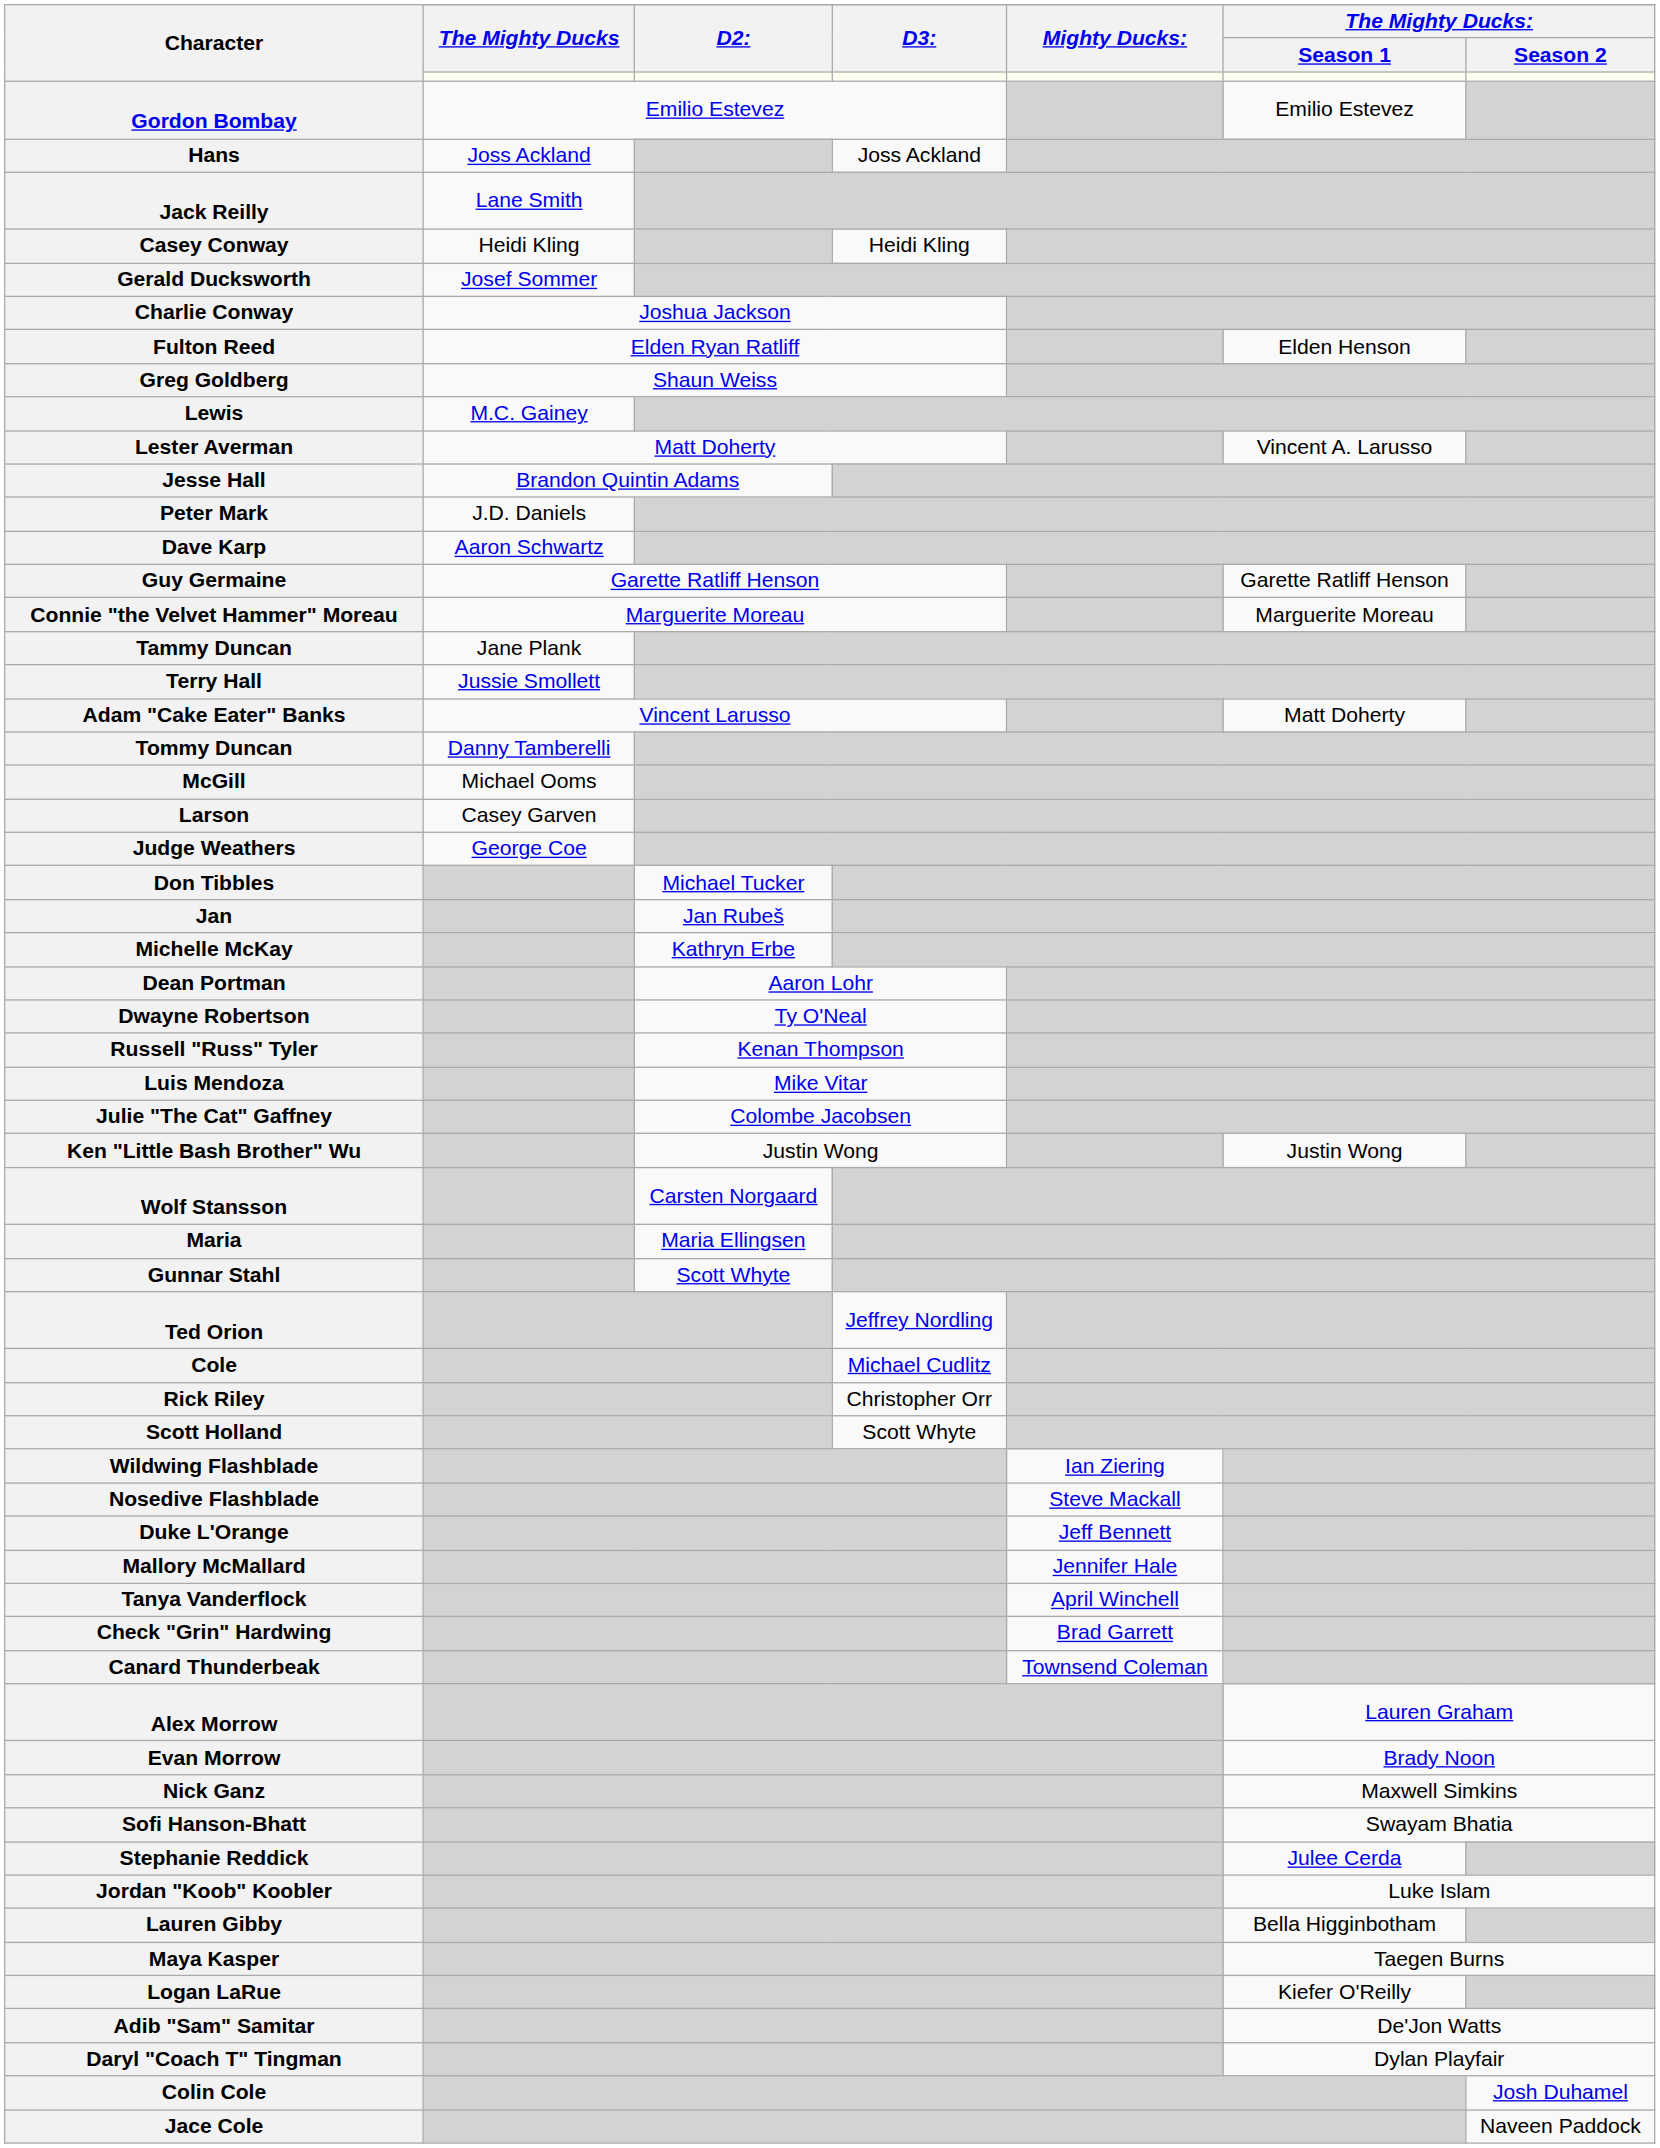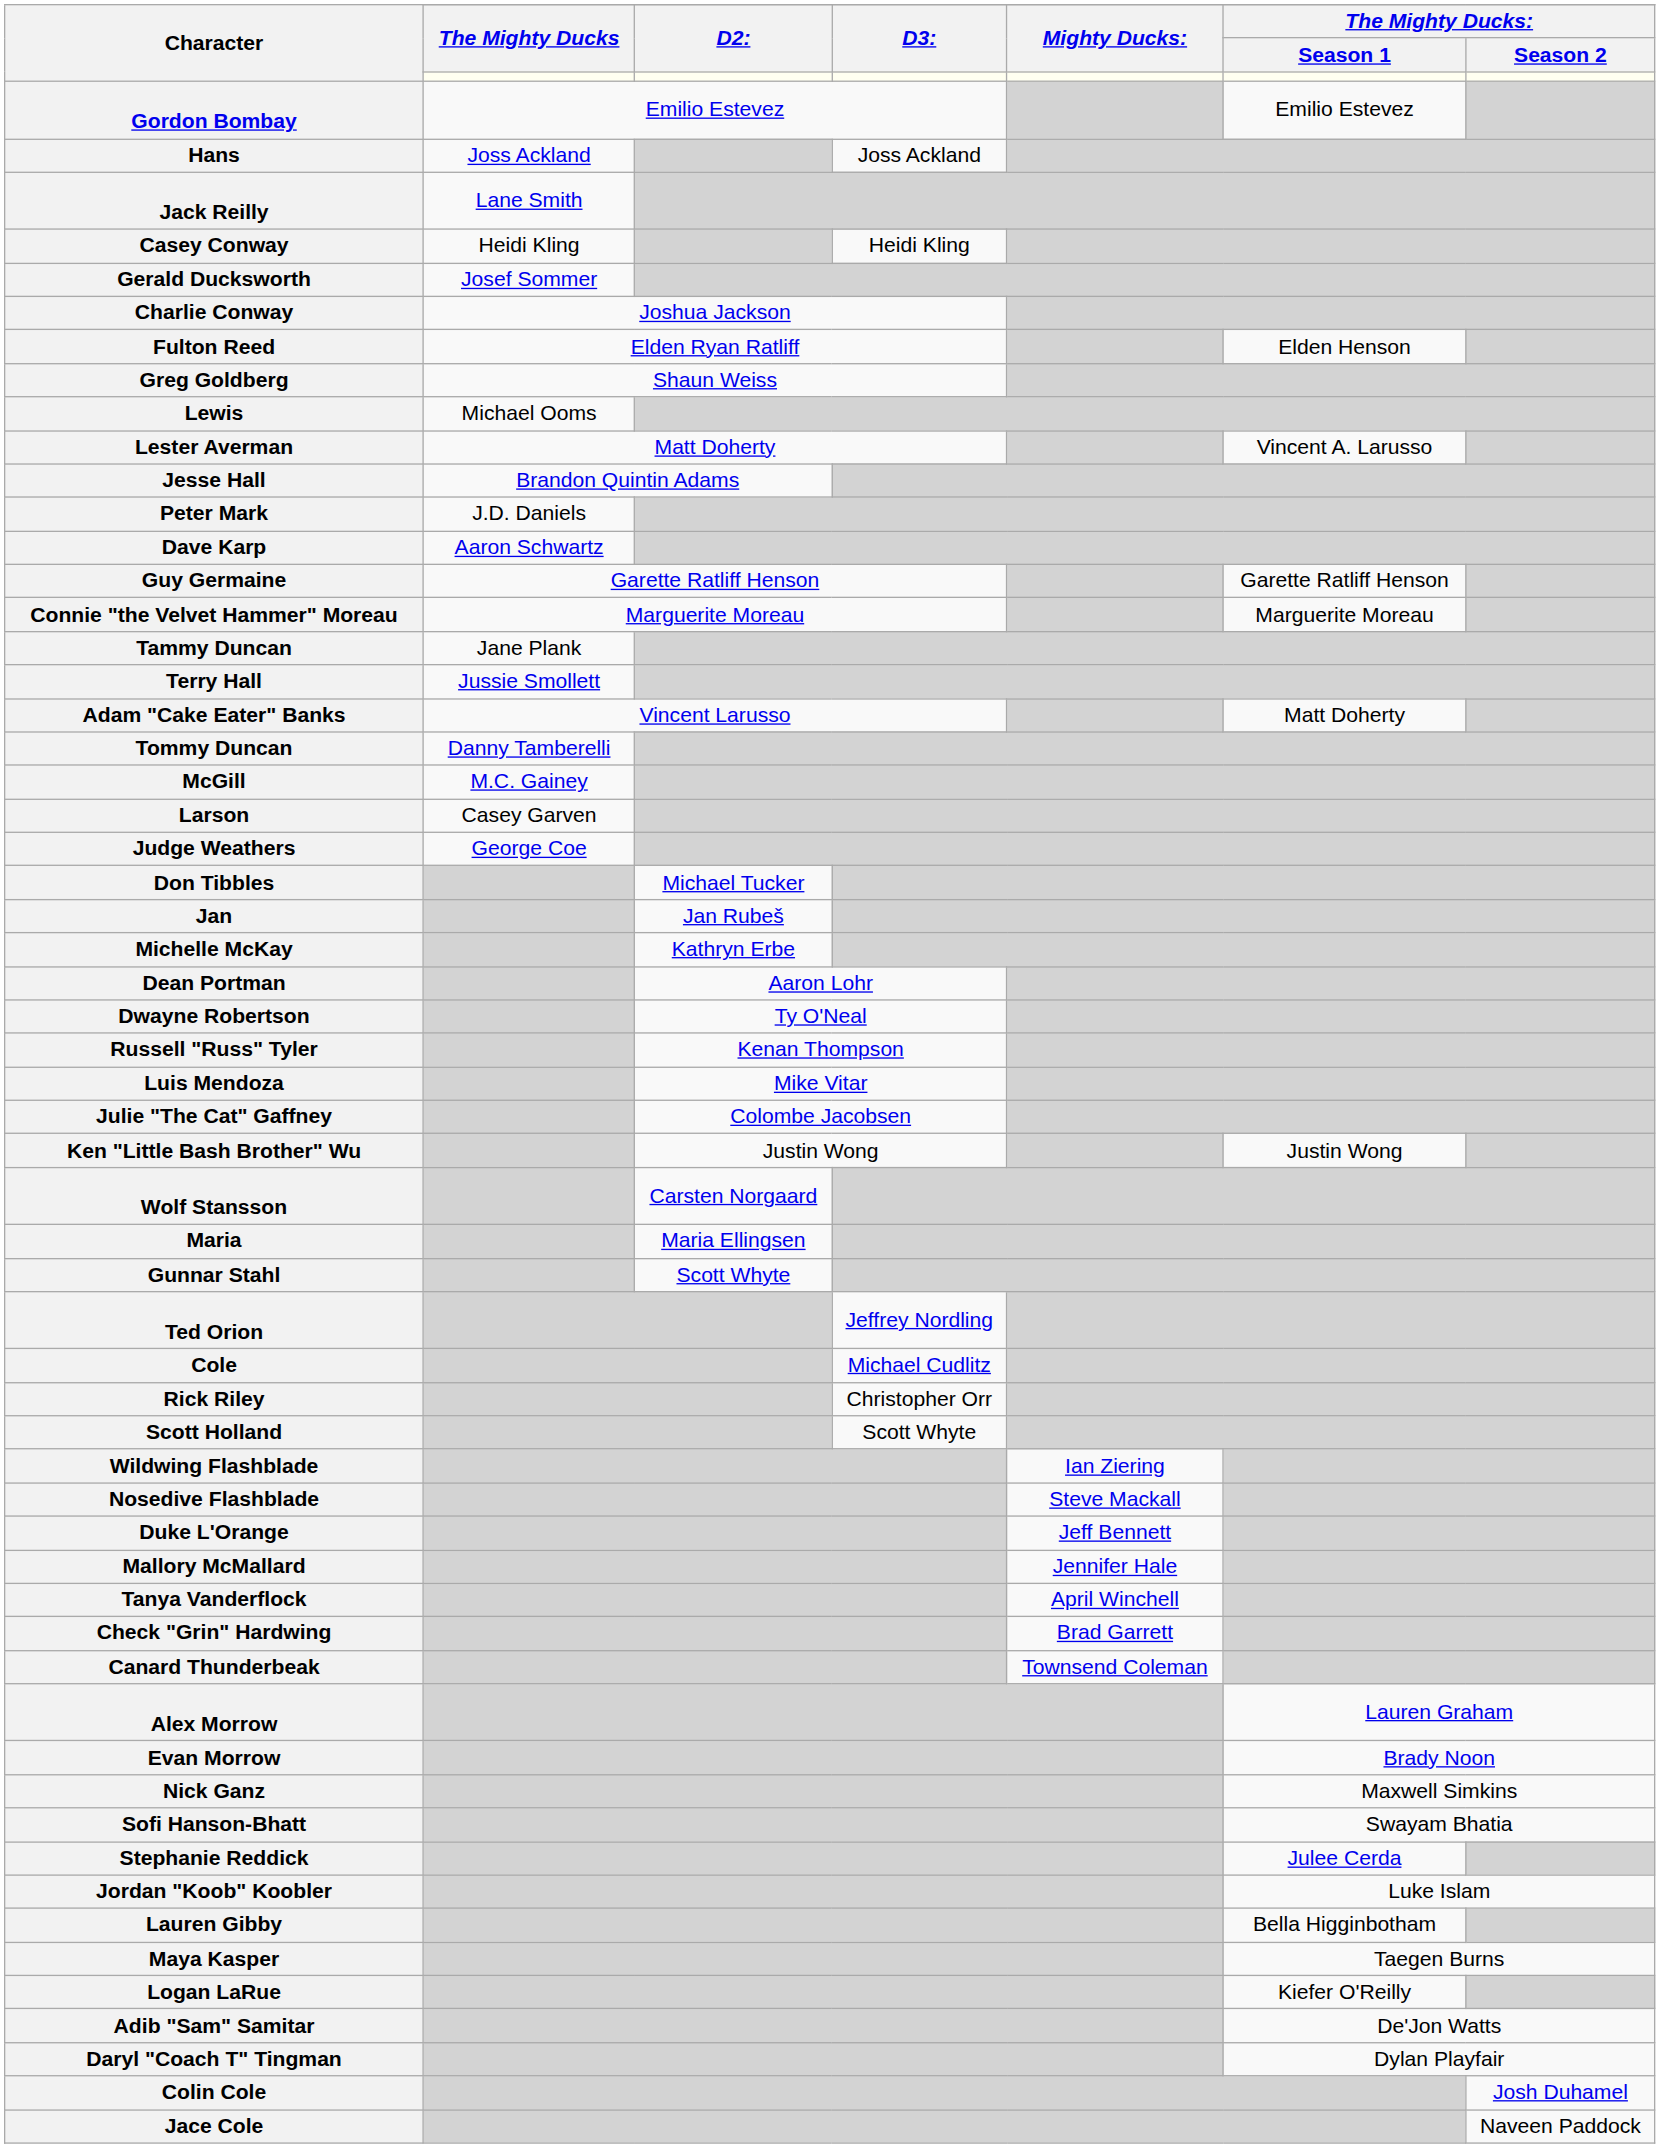 <table class="wikitable" style="text-align:center; width:99%;">
 <tr>
 <th rowspan="4">Character</th>
 </tr>
 <tr>
 <th rowspan="2" style="text-align:center;"><em><a href='#'>The Mighty Ducks</a></em></th>
 <th rowspan="2" style="text-align:center;"><em><a href='#'>D2:<br></a></em></th>
 <th rowspan="2" style="text-align:center;"><em><a href='#'>D3:<br></a></em></th>
 <th rowspan="2" style="text-align:center;"><em><a href='#'>Mighty Ducks:<br></a></em></th>
 <th colspan="2" style="text-align:center;"><em><a href='#'>The Mighty Ducks:<br></a></em></th>
 </tr>
 <tr>
 <th style="text-align:center;"><a href='#'>Season 1</a></th>
 <th style="text-align:center;"><a href='#'>Season 2</a></th>
 </tr>
 <tr>
 <td style="background:ivory;"></td>
 <td style="background:ivory;"></td>
 <td style="background:ivory;"></td>
 <td style="background:ivory;"></td>
 <td style="background:ivory;"></td>
 <td style="background:ivory;"></td>
 </tr>
 <tr>
 <th scope="row"><br><a href='#'>Gordon Bombay</a></th>
 <td colspan="3"><a href='#'>Emilio Estevez</a></td>
 <td style="background:lightgrey;"> </td>
 <td>Emilio Estevez</td>
 <td style="background:lightgrey;"> </td>
 </tr>
 <tr>
 <th scope="row">Hans</th>
 <td><a href='#'>Joss Ackland</a></td>
 <td style="background:lightgrey;"> </td>
 <td>Joss Ackland</td>
 <td colspan="3" style="background:lightgrey;"> </td>
 </tr>
 <tr>
 <th scope="row"><br>Jack Reilly</th>
 <td><a href='#'>Lane Smith</a></td>
 <td colspan="5" style="background:lightgrey;"> </td>
 </tr>
 <tr>
 <th scope="row">Casey Conway</th>
 <td>Heidi Kling</td>
 <td style="background:lightgrey;"> </td>
 <td>Heidi Kling</td>
 <td colspan="3" style="background:lightgrey;"> </td>
 </tr>
 <tr>
 <th scope="row">Gerald Ducksworth</th>
 <td><a href='#'>Josef Sommer</a></td>
 <td colspan="5" style="background:lightgrey;"> </td>
 </tr>
 <tr>
 <th scope="row">Charlie Conway</th>
 <td colspan="3"><a href='#'>Joshua Jackson</a></td>
 <td colspan="3" style="background:lightgrey;"> </td>
 </tr>
 <tr>
 <th scope="row">Fulton Reed</th>
 <td colspan="3"><a href='#'>Elden Ryan Ratliff</a></td>
 <td style="background:lightgrey;"> </td>
 <td>Elden Henson</td>
 <td style="background:lightgrey;"> </td>
 </tr>
 <tr>
 <th scope="row">Greg Goldberg</th>
 <td colspan="3"><a href='#'>Shaun Weiss</a></td>
 <td colspan="3" style="background:lightgrey;"> </td>
 </tr>
 <tr>
 <th scope="row">Lewis</th>
-<td><a href='#'>M.C. Gainey</a></td>
+<td>Michael Ooms</td>
 <td colspan="5" style="background:lightgrey;"> </td>
 </tr>
 <tr>
 <th scope="row">Lester Averman</th>
 <td colspan="3"><a href='#'>Matt Doherty</a></td>
 <td style="background:lightgrey;"> </td>
 <td>Vincent A. Larusso</td>
 <td style="background:lightgrey;"> </td>
 </tr>
 <tr>
 <th scope="row">Jesse Hall</th>
 <td colspan="2"><a href='#'>Brandon Quintin Adams</a></td>
 <td colspan="4" style="background:lightgrey;"> </td>
 </tr>
 <tr>
 <th scope="row">Peter Mark</th>
 <td>J.D. Daniels</td>
 <td colspan="5" style="background:lightgrey;"> </td>
 </tr>
 <tr>
 <th scope="row">Dave Karp</th>
 <td><a href='#'>Aaron Schwartz</a></td>
 <td colspan="5" style="background:lightgrey;"> </td>
 </tr>
 <tr>
 <th scope="row">Guy Germaine</th>
 <td colspan="3"><a href='#'>Garette Ratliff Henson</a></td>
 <td style="background:lightgrey;"> </td>
 <td>Garette Ratliff Henson</td>
 <td style="background:lightgrey;"> </td>
 </tr>
 <tr>
 <th scope="row">Connie "the Velvet Hammer" Moreau</th>
 <td colspan="3"><a href='#'>Marguerite Moreau</a></td>
 <td style="background:lightgrey;"> </td>
 <td>Marguerite Moreau</td>
 <td style="background:lightgrey;"> </td>
 </tr>
 <tr>
 <th scope="row">Tammy Duncan</th>
 <td>Jane Plank</td>
 <td colspan="5" style="background:lightgrey;"> </td>
 </tr>
 <tr>
 <th scope="row">Terry Hall</th>
 <td><a href='#'>Jussie Smollett</a></td>
 <td colspan="5" style="background:lightgrey;"> </td>
 </tr>
 <tr>
 <th scope="row">Adam "Cake Eater" Banks</th>
 <td colspan="3"><a href='#'>Vincent Larusso</a></td>
 <td style="background:lightgrey;"> </td>
 <td>Matt Doherty</td>
 <td style="background:lightgrey;"> </td>
 </tr>
 <tr>
 <th scope="row">Tommy Duncan</th>
 <td><a href='#'>Danny Tamberelli</a></td>
 <td colspan="5" style="background:lightgrey;"> </td>
 </tr>
 <tr>
 <th scope="row">McGill</th>
-<td>Michael Ooms</td>
+<td><a href='#'>M.C. Gainey</a></td>
 <td colspan="5" style="background:lightgrey;"> </td>
 </tr>
 <tr>
 <th scope="row">Larson</th>
 <td>Casey Garven</td>
 <td colspan="5" style="background:lightgrey;"> </td>
 </tr>
 <tr>
 <th scope="row">Judge Weathers</th>
 <td><a href='#'>George Coe</a></td>
 <td colspan="5" style="background:lightgrey;"> </td>
 </tr>
 <tr>
 <th scope="row">Don Tibbles</th>
 <td style="background:lightgrey;"> </td>
 <td><a href='#'>Michael Tucker</a></td>
 <td colspan="4" style="background:lightgrey;"> </td>
 </tr>
 <tr>
 <th scope="row">Jan</th>
 <td style="background:lightgrey;"> </td>
 <td><a href='#'>Jan Rubeš</a></td>
 <td colspan="4" style="background:lightgrey;"> </td>
 </tr>
 <tr>
 <th scope="row">Michelle McKay</th>
 <td style="background:lightgrey;"> </td>
 <td><a href='#'>Kathryn Erbe</a></td>
 <td colspan="4" style="background:lightgrey;"> </td>
 </tr>
 <tr>
 <th scope="row">Dean Portman</th>
 <td style="background:lightgrey;"> </td>
 <td colspan="2"><a href='#'>Aaron Lohr</a></td>
 <td colspan="3" style="background:lightgrey;"> </td>
 </tr>
 <tr>
 <th scope="row">Dwayne Robertson</th>
 <td style="background:lightgrey;"> </td>
 <td colspan="2"><a href='#'>Ty O'Neal</a></td>
 <td colspan="3" style="background:lightgrey;"> </td>
 </tr>
 <tr>
 <th scope="row">Russell "Russ" Tyler</th>
 <td style="background:lightgrey;"> </td>
 <td colspan="2"><a href='#'>Kenan Thompson</a></td>
 <td colspan="3" style="background:lightgrey;"> </td>
 </tr>
 <tr>
 <th scope="row">Luis Mendoza</th>
 <td style="background:lightgrey;"> </td>
 <td colspan="2"><a href='#'>Mike Vitar</a></td>
 <td colspan="3" style="background:lightgrey;"> </td>
 </tr>
 <tr>
 <th scope="row">Julie "The Cat" Gaffney</th>
 <td style="background:lightgrey;"> </td>
 <td colspan="2"><a href='#'>Colombe Jacobsen</a></td>
 <td colspan="3" style="background:lightgrey;"> </td>
 </tr>
 <tr>
 <th scope="row">Ken "Little Bash Brother" Wu</th>
 <td style="background:lightgrey;"> </td>
 <td colspan="2">Justin Wong</td>
 <td style="background:lightgrey;"> </td>
 <td>Justin Wong</td>
 <td style="background:lightgrey;"> </td>
 </tr>
 <tr>
 <th scope="row"><br>Wolf Stansson</th>
 <td style="background:lightgrey;"> </td>
 <td><a href='#'>Carsten Norgaard</a></td>
 <td colspan="4" style="background:lightgrey;"> </td>
 </tr>
 <tr>
 <th scope="row">Maria</th>
 <td style="background:lightgrey;"> </td>
 <td><a href='#'>Maria Ellingsen</a></td>
 <td colspan="4" style="background:lightgrey;"> </td>
 </tr>
 <tr>
 <th scope="row">Gunnar Stahl</th>
 <td style="background:lightgrey;"> </td>
 <td><a href='#'>Scott Whyte</a></td>
 <td colspan="4" style="background:lightgrey;"> </td>
 </tr>
 <tr>
 <th scope="row"><br>Ted Orion</th>
 <td colspan="2" style="background:lightgrey;"> </td>
 <td><a href='#'>Jeffrey Nordling</a></td>
 <td colspan="3" style="background:lightgrey;"> </td>
 </tr>
 <tr>
 <th scope="row">Cole</th>
 <td colspan="2" style="background:lightgrey;"> </td>
 <td><a href='#'>Michael Cudlitz</a></td>
 <td colspan="3" style="background:lightgrey;"> </td>
 </tr>
 <tr>
 <th scope="row">Rick Riley</th>
 <td colspan="2" style="background:lightgrey;"> </td>
 <td>Christopher Orr</td>
 <td colspan="3" style="background:lightgrey;"> </td>
 </tr>
 <tr>
 <th scope="row">Scott Holland</th>
 <td colspan="2" style="background:lightgrey;"> </td>
 <td>Scott Whyte</td>
 <td colspan="3" style="background:lightgrey;"> </td>
 </tr>
 <tr>
 <th scope="row">Wildwing Flashblade</th>
 <td colspan="3" style="background:lightgrey;"> </td>
 <td><a href='#'>Ian Ziering</a></td>
 <td colspan="2" style="background:lightgrey;"> </td>
 </tr>
 <tr>
 <th scope="row">Nosedive Flashblade</th>
 <td colspan="3" style="background:lightgrey;"> </td>
 <td><a href='#'>Steve Mackall</a></td>
 <td colspan="2" style="background:lightgrey;"> </td>
 </tr>
 <tr>
 <th scope="row">Duke L'Orange</th>
 <td colspan="3" style="background:lightgrey;"> </td>
 <td><a href='#'>Jeff Bennett</a></td>
 <td colspan="2" style="background:lightgrey;"> </td>
 </tr>
 <tr>
 <th scope="row">Mallory McMallard</th>
 <td colspan="3" style="background:lightgrey;"> </td>
 <td><a href='#'>Jennifer Hale</a></td>
 <td colspan="2" style="background:lightgrey;"> </td>
 </tr>
 <tr>
 <th scope="row">Tanya Vanderflock</th>
 <td colspan="3" style="background:lightgrey;"> </td>
 <td><a href='#'>April Winchell</a></td>
 <td colspan="2" style="background:lightgrey;"> </td>
 </tr>
 <tr>
 <th scope="row">Check "Grin" Hardwing</th>
 <td colspan="3" style="background:lightgrey;"> </td>
 <td><a href='#'>Brad Garrett</a></td>
 <td colspan="2" style="background:lightgrey;"> </td>
 </tr>
 <tr>
 <th scope="row">Canard Thunderbeak</th>
 <td colspan="3" style="background:lightgrey;"> </td>
 <td><a href='#'>Townsend Coleman</a></td>
 <td colspan="2" style="background:lightgrey;"> </td>
 </tr>
 <tr>
 <th scope="row"><br>Alex Morrow</th>
 <td colspan="4" style="background:lightgrey;"> </td>
 <td colspan="2"><a href='#'>Lauren Graham</a></td>
 </tr>
 <tr>
 <th scope="row">Evan Morrow</th>
 <td colspan="4" style="background:lightgrey;"> </td>
 <td colspan="2"><a href='#'>Brady Noon</a></td>
 </tr>
 <tr>
 <th scope="row">Nick Ganz</th>
 <td colspan="4" style="background:lightgrey;"> </td>
 <td colspan="2">Maxwell Simkins</td>
 </tr>
 <tr>
 <th scope="row">Sofi Hanson-Bhatt</th>
 <td colspan="4" style="background:lightgrey;"> </td>
 <td colspan="2">Swayam Bhatia</td>
 </tr>
 <tr>
 <th scope="row">Stephanie Reddick</th>
 <td colspan="4" style="background:lightgrey;"> </td>
 <td><a href='#'>Julee Cerda</a></td>
 <td style="background:lightgrey;"> </td>
 </tr>
 <tr>
 <th scope="row">Jordan "Koob" Koobler</th>
 <td colspan="4" style="background:lightgrey;"> </td>
 <td colspan="2">Luke Islam</td>
 </tr>
 <tr>
 <th scope="row">Lauren Gibby</th>
 <td colspan="4" style="background:lightgrey;"> </td>
 <td>Bella Higginbotham</td>
 <td style="background:lightgrey;"> </td>
 </tr>
 <tr>
 <th scope="row">Maya Kasper</th>
 <td colspan="4" style="background:lightgrey;"> </td>
 <td colspan="2">Taegen Burns</td>
 </tr>
 <tr>
 <th scope="row">Logan LaRue</th>
 <td colspan="4" style="background:lightgrey;"> </td>
 <td>Kiefer O'Reilly</td>
 <td style="background:lightgrey;"> </td>
 </tr>
 <tr>
 <th scope="row">Adib "Sam" Samitar</th>
 <td colspan="4" style="background:lightgrey;"> </td>
 <td colspan="2">De'Jon Watts</td>
 </tr>
 <tr>
 <th scope="row">Daryl "Coach T" Tingman</th>
 <td colspan="4" style="background:lightgrey;"> </td>
 <td colspan="2">Dylan Playfair</td>
 </tr>
 <tr>
 <th scope="row">Colin Cole</th>
 <td colspan="5" style="background:lightgrey;"> </td>
 <td><a href='#'>Josh Duhamel</a></td>
 </tr>
 <tr>
 <th scope="row">Jace Cole</th>
 <td colspan="5" style="background:lightgrey;"> </td>
 <td>Naveen Paddock</td>
 </tr>
 </table>
